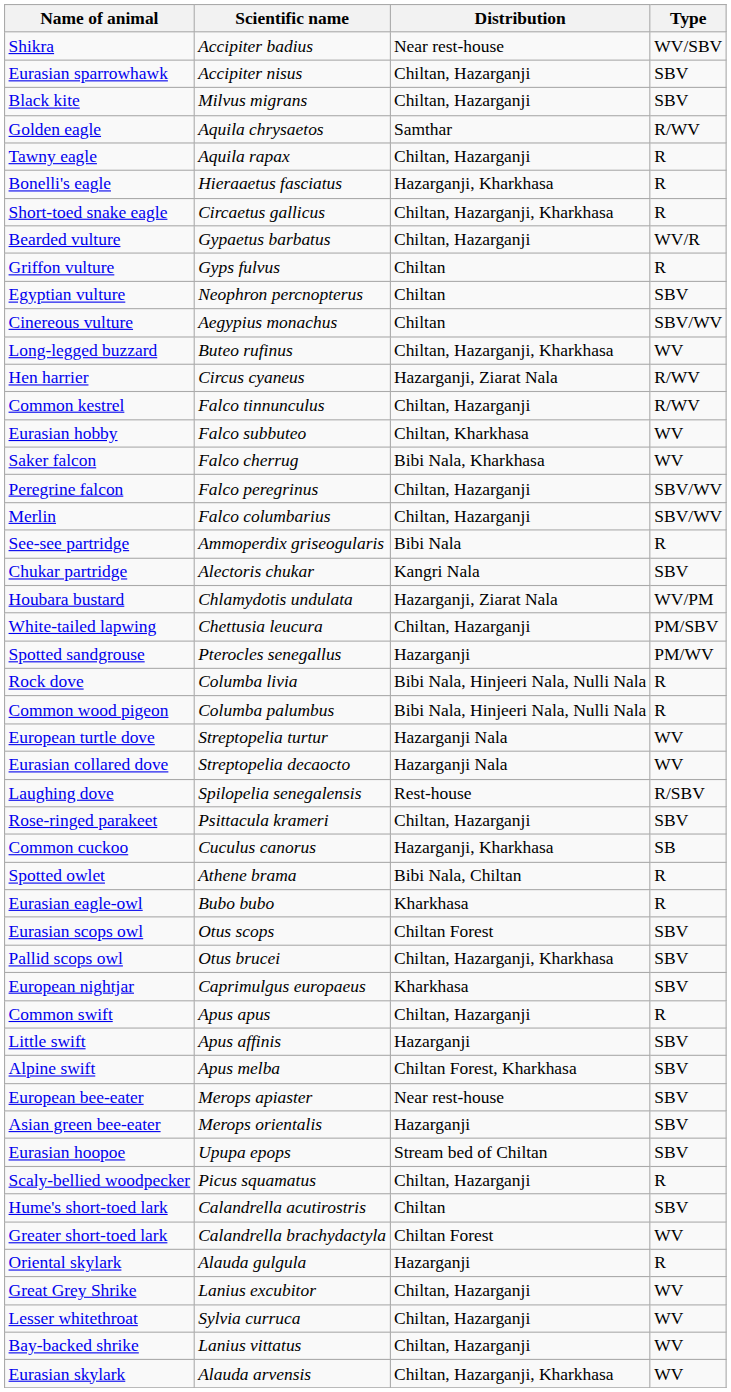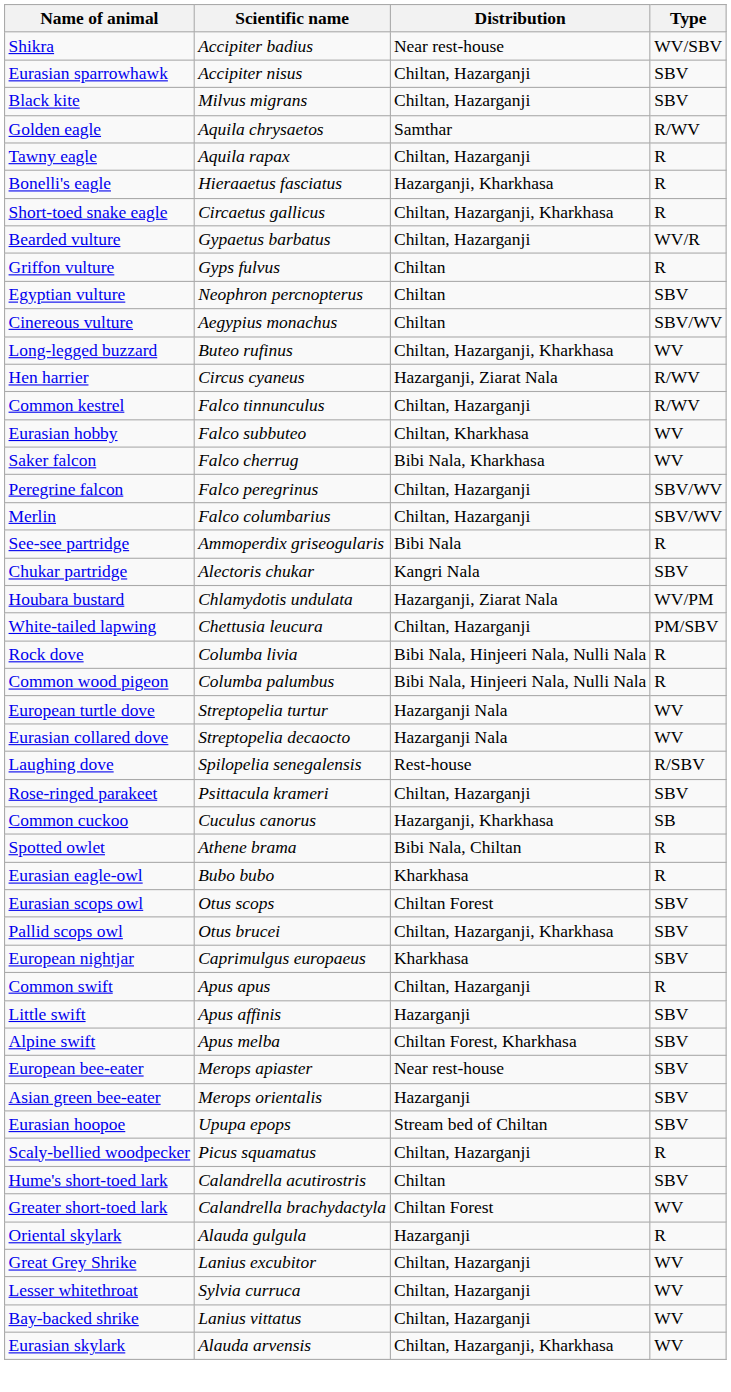 <table class="wikitable sortable">
 <tr>
 <th align=center>Name of animal</th>
 <th align=center>Scientific name</th>
 <th align=center>Distribution</th>
 <th align=center>Type</th>
 </tr>
 <tr>
 <td><a href='#'>Shikra</a></td>
 <td><em>Accipiter badius</em></td>
 <td>Near rest-house</td>
 <td>WV/SBV</td>
 </tr>
 <tr>
 <td><a href='#'>Eurasian sparrowhawk</a></td>
 <td><em>Accipiter nisus</em></td>
 <td>Chiltan, Hazarganji</td>
 <td>SBV</td>
 </tr>
 <tr>
 <td><a href='#'>Black kite</a></td>
 <td><em>Milvus migrans</em></td>
 <td>Chiltan, Hazarganji</td>
 <td>SBV</td>
 </tr>
 <tr>
 <td><a href='#'>Golden eagle</a></td>
 <td><em>Aquila chrysaetos</em></td>
 <td>Samthar</td>
 <td>R/WV</td>
 </tr>
 <tr>
 <td><a href='#'>Tawny eagle</a></td>
 <td><em>Aquila rapax</em></td>
 <td>Chiltan, Hazarganji</td>
 <td>R</td>
 </tr>
 <tr>
 <td><a href='#'>Bonelli's eagle</a></td>
 <td><em>Hieraaetus fasciatus</em></td>
 <td>Hazarganji, Kharkhasa</td>
 <td>R</td>
 </tr>
 <tr>
 <td><a href='#'>Short-toed snake eagle</a></td>
 <td><em>Circaetus gallicus</em></td>
 <td>Chiltan, Hazarganji, Kharkhasa</td>
 <td>R</td>
 </tr>
 <tr>
 <td><a href='#'>Bearded vulture</a></td>
 <td><em>Gypaetus barbatus</em></td>
 <td>Chiltan, Hazarganji</td>
 <td>WV/R</td>
 </tr>
 <tr>
 <td><a href='#'>Griffon vulture</a></td>
 <td><em>Gyps fulvus</em></td>
 <td>Chiltan</td>
 <td>R</td>
 </tr>
 <tr>
 <td><a href='#'>Egyptian vulture</a></td>
 <td><em>Neophron percnopterus</em></td>
 <td>Chiltan</td>
 <td>SBV</td>
 </tr>
 <tr>
 <td><a href='#'>Cinereous vulture</a></td>
 <td><em>Aegypius monachus</em></td>
 <td>Chiltan</td>
 <td>SBV/WV</td>
 </tr>
 <tr>
 <td><a href='#'>Long-legged buzzard</a></td>
 <td><em>Buteo rufinus </em></td>
 <td>Chiltan, Hazarganji, Kharkhasa</td>
 <td>WV</td>
 </tr>
 <tr>
 <td><a href='#'>Hen harrier</a></td>
 <td><em>Circus cyaneus</em></td>
 <td>Hazarganji, Ziarat Nala</td>
 <td>R/WV</td>
 </tr>
 <tr>
 <td><a href='#'>Common kestrel</a></td>
 <td><em>Falco tinnunculus</em></td>
 <td>Chiltan, Hazarganji</td>
 <td>R/WV</td>
 </tr>
 <tr>
 <td><a href='#'>Eurasian hobby</a></td>
 <td><em>Falco subbuteo</em></td>
 <td>Chiltan, Kharkhasa</td>
 <td>WV</td>
 </tr>
 <tr>
 <td><a href='#'>Saker falcon</a></td>
 <td><em>Falco cherrug</em></td>
 <td>Bibi Nala, Kharkhasa</td>
 <td>WV</td>
 </tr>
 <tr>
 <td><a href='#'>Peregrine falcon</a></td>
 <td><em>Falco peregrinus</em></td>
 <td>Chiltan, Hazarganji</td>
 <td>SBV/WV</td>
 </tr>
 <tr>
 <td><a href='#'>Merlin</a></td>
 <td><em>Falco columbarius</em></td>
 <td>Chiltan, Hazarganji</td>
 <td>SBV/WV</td>
 </tr>
 <tr>
 <td><a href='#'>See-see partridge</a></td>
 <td><em>Ammoperdix griseogularis</em></td>
 <td>Bibi Nala</td>
 <td>R</td>
 </tr>
 <tr>
 <td><a href='#'>Chukar partridge</a></td>
 <td><em>Alectoris chukar</em></td>
 <td>Kangri Nala</td>
 <td>SBV</td>
 </tr>
 <tr>
 <td><a href='#'>Houbara bustard</a></td>
 <td><em>Chlamydotis undulata</em></td>
 <td>Hazarganji, Ziarat Nala</td>
 <td>WV/PM</td>
 </tr>
 <tr>
 <td><a href='#'>White-tailed lapwing</a></td>
 <td><em>Chettusia leucura</em></td>
 <td>Chiltan, Hazarganji</td>
 <td>PM/SBV</td>
-</tr>
-<tr>
-<td><a href='#'>Spotted sandgrouse</a></td>
-<td><em>Pterocles senegallus</em></td>
-<td>Hazarganji</td>
-<td>PM/WV</td>
 </tr>
 <tr>
 <td><a href='#'>Rock dove</a></td>
 <td><em>Columba livia</em></td>
 <td>Bibi Nala, Hinjeeri Nala, Nulli Nala</td>
 <td>R</td>
 </tr>
 <tr>
 <td><a href='#'>Common wood pigeon</a></td>
 <td><em>Columba palumbus</em></td>
 <td>Bibi Nala, Hinjeeri Nala, Nulli Nala</td>
 <td>R</td>
 </tr>
 <tr>
 <td><a href='#'>European turtle dove</a></td>
 <td><em>Streptopelia turtur</em></td>
 <td>Hazarganji Nala</td>
 <td>WV</td>
 </tr>
 <tr>
 <td><a href='#'>Eurasian collared dove</a></td>
 <td><em>Streptopelia decaocto</em></td>
 <td>Hazarganji Nala</td>
 <td>WV</td>
 </tr>
 <tr>
 <td><a href='#'>Laughing dove</a></td>
 <td><em>Spilopelia senegalensis</em></td>
 <td>Rest-house</td>
 <td>R/SBV</td>
 </tr>
 <tr>
 <td><a href='#'>Rose-ringed parakeet</a></td>
 <td><em>Psittacula krameri</em></td>
 <td>Chiltan, Hazarganji</td>
 <td>SBV</td>
 </tr>
 <tr>
 <td><a href='#'>Common cuckoo</a></td>
 <td><em>Cuculus canorus</em></td>
 <td>Hazarganji, Kharkhasa</td>
 <td>SB</td>
 </tr>
 <tr>
 <td><a href='#'>Spotted owlet</a></td>
 <td><em>Athene brama</em></td>
 <td>Bibi Nala, Chiltan</td>
 <td>R</td>
 </tr>
 <tr>
 <td><a href='#'>Eurasian eagle-owl</a></td>
 <td><em>Bubo bubo</em></td>
 <td>Kharkhasa</td>
 <td>R</td>
 </tr>
 <tr>
 <td><a href='#'>Eurasian scops owl</a></td>
 <td><em>Otus scops</em></td>
 <td>Chiltan Forest</td>
 <td>SBV</td>
 </tr>
 <tr>
 <td><a href='#'>Pallid scops owl</a></td>
 <td><em>Otus brucei</em></td>
 <td>Chiltan, Hazarganji, Kharkhasa</td>
 <td>SBV</td>
 </tr>
 <tr>
 <td><a href='#'>European nightjar</a></td>
 <td><em>Caprimulgus europaeus</em></td>
 <td>Kharkhasa</td>
 <td>SBV</td>
 </tr>
 <tr>
 <td><a href='#'>Common swift</a></td>
 <td><em>Apus apus</em></td>
 <td>Chiltan, Hazarganji</td>
 <td>R</td>
 </tr>
 <tr>
 <td><a href='#'>Little swift</a></td>
 <td><em>Apus affinis</em></td>
 <td>Hazarganji</td>
 <td>SBV</td>
 </tr>
 <tr>
 <td><a href='#'>Alpine swift</a></td>
 <td><em>Apus melba</em></td>
 <td>Chiltan Forest, Kharkhasa</td>
 <td>SBV</td>
 </tr>
 <tr>
 <td><a href='#'>European bee-eater</a></td>
 <td><em>Merops apiaster</em></td>
 <td>Near rest-house</td>
 <td>SBV</td>
 </tr>
 <tr>
 <td><a href='#'>Asian green bee-eater</a></td>
 <td><em>Merops orientalis</em></td>
 <td>Hazarganji</td>
 <td>SBV</td>
 </tr>
 <tr>
 <td><a href='#'>Eurasian hoopoe</a></td>
 <td><em>Upupa epops</em></td>
 <td>Stream bed of Chiltan</td>
 <td>SBV</td>
 </tr>
 <tr>
 <td><a href='#'>Scaly-bellied woodpecker</a></td>
 <td><em>Picus squamatus</em></td>
 <td>Chiltan, Hazarganji</td>
 <td>R</td>
 </tr>
 <tr>
 <td><a href='#'>Hume's short-toed lark</a></td>
 <td><em>Calandrella acutirostris</em></td>
 <td>Chiltan</td>
 <td>SBV</td>
 </tr>
 <tr>
 <td><a href='#'>Greater short-toed lark</a></td>
 <td><em>Calandrella brachydactyla</em></td>
 <td>Chiltan Forest</td>
 <td>WV</td>
 </tr>
 <tr>
 <td><a href='#'>Oriental skylark</a></td>
 <td><em>Alauda gulgula</em></td>
 <td>Hazarganji</td>
 <td>R</td>
 </tr>
 <tr>
 <td><a href='#'>Great Grey Shrike</a></td>
 <td><em>Lanius excubitor</em></td>
 <td>Chiltan, Hazarganji</td>
 <td>WV</td>
 </tr>
 <tr>
 <td><a href='#'>Lesser whitethroat</a></td>
 <td><em>Sylvia curruca</em></td>
 <td>Chiltan, Hazarganji</td>
 <td>WV</td>
 </tr>
 <tr>
 <td><a href='#'>Bay-backed shrike</a></td>
 <td><em>Lanius vittatus</em></td>
 <td>Chiltan, Hazarganji</td>
 <td>WV</td>
 </tr>
 <tr>
 <td><a href='#'>Eurasian skylark</a></td>
 <td><em>Alauda arvensis</em></td>
 <td>Chiltan, Hazarganji, Kharkhasa</td>
 <td>WV</td>
 </tr>
 </table>
